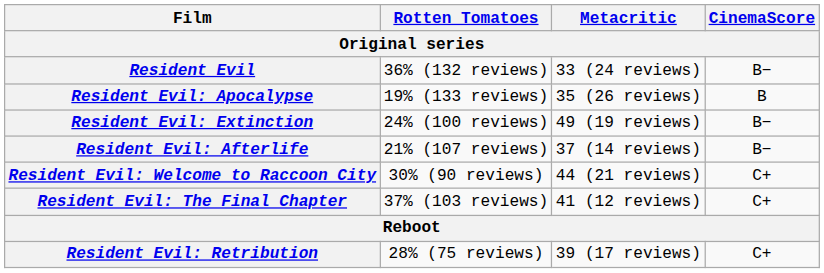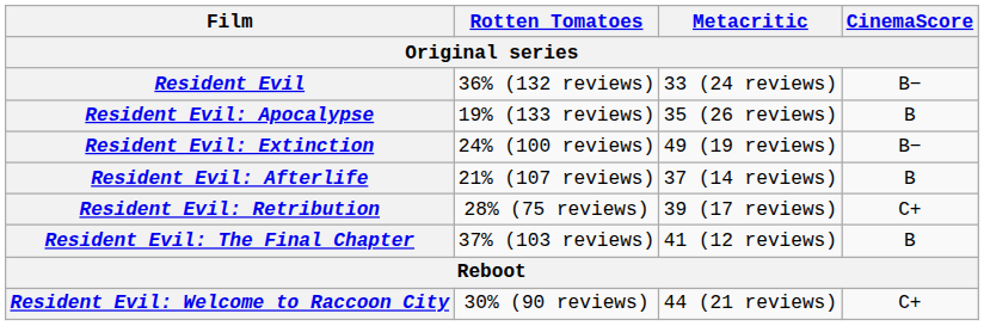 <table class="wikitable plainrowheaders" style="text-align:center;">
 <tr>
 <th>Film</th>
 <th><a href='#'>Rotten Tomatoes</a></th>
 <th><a href='#'>Metacritic</a></th>
 <th><a href='#'>CinemaScore</a></th>
 </tr>
 <tr>
 <th colspan="4">Original series</th>
 </tr>
 <tr>
 <th scope="row"><em><a href='#'>Resident Evil</a></em></th>
 <td>36% (132 reviews)</td>
 <td>33 (24 reviews)</td>
 <td>B−</td>
 </tr>
 <tr>
 <th scope="row"><em><a href='#'>Resident Evil: Apocalypse</a></em></th>
 <td>19% (133 reviews)</td>
 <td>35 (26 reviews)</td>
 <td>B</td>
 </tr>
 <tr>
 <th scope="row"><em><a href='#'>Resident Evil: Extinction</a></em></th>
 <td>24% (100 reviews)</td>
 <td>49 (19 reviews)</td>
 <td>B−</td>
 </tr>
 <tr>
 <th scope="row"><em><a href='#'>Resident Evil: Afterlife</a></em></th>
 <td>21% (107 reviews)</td>
 <td>37 (14 reviews)</td>
-<td>B−</td>
+<td>B</td>
+</tr>
+<tr>
+<th scope="row"><em><a href='#'>Resident Evil: Retribution</a></em></th>
+<td>28% (75 reviews)</td>
+<td>39 (17 reviews)</td>
+<td>C+</td>
+</tr>
+<tr>
+<th scope="row"><em><a href='#'>Resident Evil: The Final Chapter</a></em></th>
+<td>37% (103 reviews)</td>
+<td>41 (12 reviews)</td>
+<td>B</td>
+</tr>
+<tr>
+<th colspan="4">Reboot</th>
 </tr>
 <tr>
 <th scope="row"><em><a href='#'>Resident Evil: Welcome to Raccoon City</a></em></th>
 <td>30% (90 reviews)</td>
 <td>44 (21 reviews)</td>
 <td>C+</td>
 </tr>
-<tr>
-<th scope="row"><em><a href='#'>Resident Evil: The Final Chapter</a></em></th>
-<td>37% (103 reviews)</td>
-<td>41 (12 reviews)</td>
-<td>C+</td>
-</tr>
-<tr>
-<th colspan="4">Reboot</th>
-</tr>
-<tr>
-<th scope="row"><em><a href='#'>Resident Evil: Retribution</a></em></th>
-<td>28% (75 reviews)</td>
-<td>39 (17 reviews)</td>
-<td>C+</td>
-</tr>
 </table>
